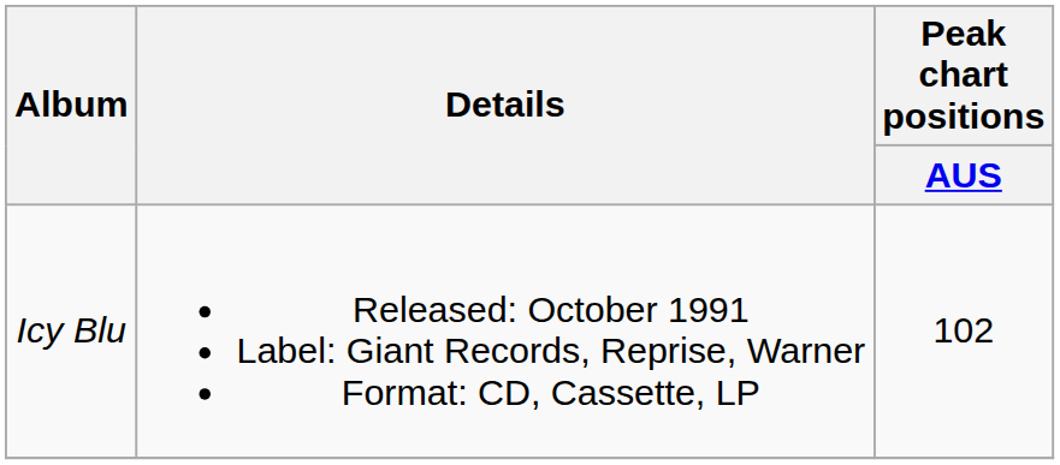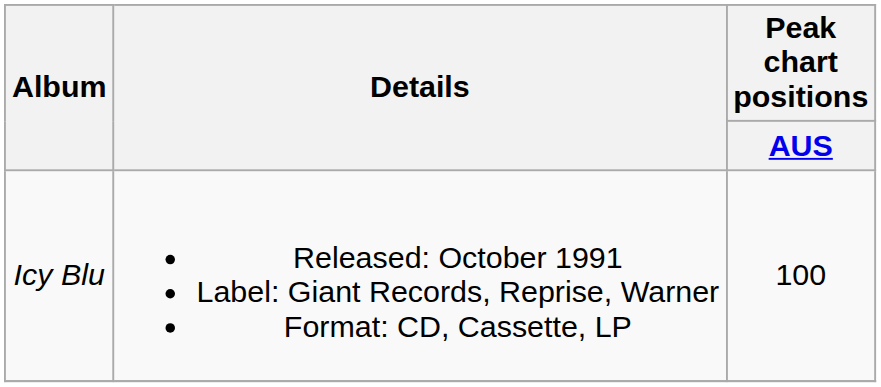 <table class="wikitable" style="text-align:center;">
 <tr>
 <th rowspan="2">Album</th>
 <th rowspan="2">Details</th>
 <th rowspan="1">Peak chart positions</th>
 </tr>
 <tr>
 <th width="35"><a href='#'>AUS</a><br></th>
 </tr>
 <tr>
 <td scope="row"><em>Icy Blu</em></td>
 <td><br><ul><li>Released: October 1991</li><li>Label: Giant Records, Reprise, Warner</li><li>Format: CD, Cassette, LP</li></ul></td>
-<td>102</td>
+<td>100</td>
 </tr>
 <tr>
 </tr>
 </table>
